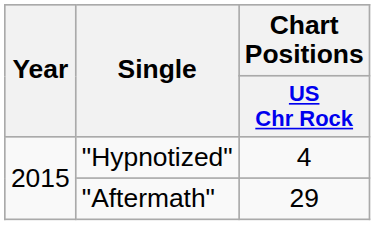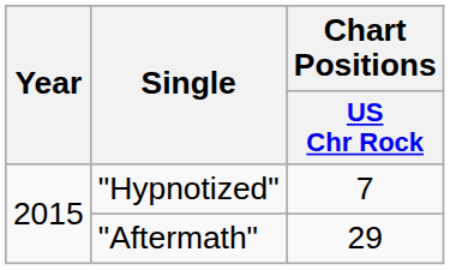 <table class="wikitable" style="text-align:center;">
 <tr>
 <th rowspan="2">Year</th>
 <th rowspan="2">Single</th>
 <th colspan="1">Chart Positions</th>
 </tr>
 <tr style="font-size:smaller;">
 <th width="45"><a href='#'>US<br>Chr Rock</a></th>
 </tr>
 <tr>
 <td rowspan="2">2015</td>
 <td align="left">"Hypnotized"</td>
-<td>4</td>
+<td>7</td>
 </tr>
 <tr>
 <td align="left">"Aftermath"</td>
 <td>29</td>
 </tr>
 </table>
